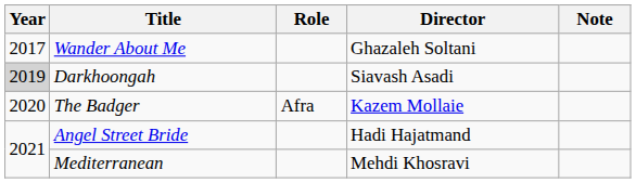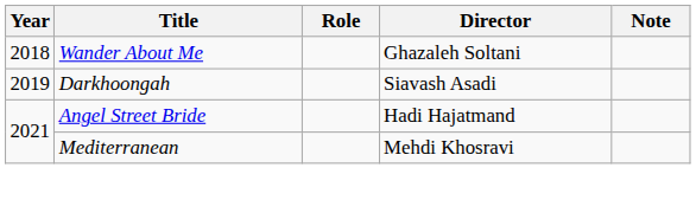 <table class="wikitable" style="width:550px">
 <tr>
 <th width=10>Year</th>
 <th>Title</th>
 <th>Role</th>
 <th>Director</th>
 <th>Note</th>
 </tr>
 <tr>
-<td>2017</td>
+<td>2018</td>
 <td><em><a href='#'>Wander About Me</a></em></td>
 <td></td>
 <td>Ghazaleh Soltani</td>
 <td></td>
 </tr>
 <tr>
-<td style="background: lightgrey;">2019</td>
+<td>2019</td>
 <td><em>Darkhoongah</em></td>
 <td></td>
 <td>Siavash Asadi</td>
-<td></td>
-</tr>
-<tr>
-<td>2020</td>
-<td><em>The Badger</em></td>
-<td>Afra</td>
-<td><a href='#'>Kazem Mollaie</a></td>
 <td></td>
 </tr>
 <tr>
 <td rowspan="2">2021</td>
 <td><em><a href='#'>Angel Street Bride</a></em></td>
 <td></td>
 <td>Hadi Hajatmand</td>
 <td></td>
 </tr>
 <tr>
 <td><em>Mediterranean</em></td>
 <td></td>
 <td>Mehdi Khosravi</td>
 <td></td>
 </tr>
 </table>
